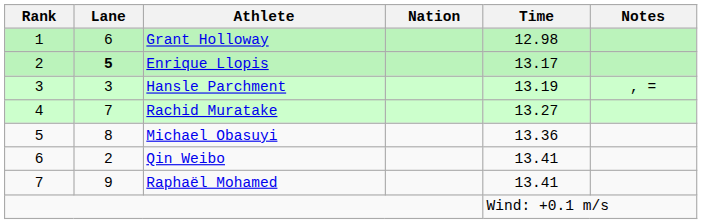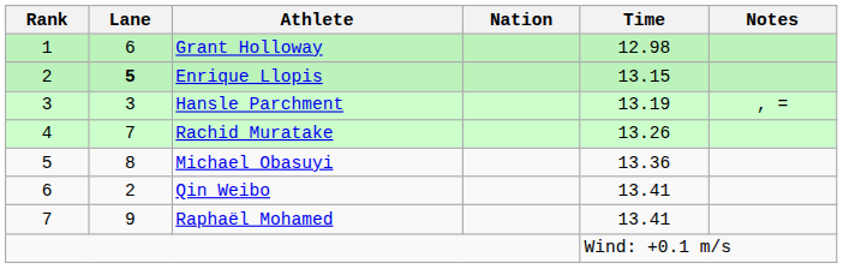 <table class="wikitable sortable" style="text-align:center;width: 70%;">
 <tr>
 <th>Rank</th>
 <th>Lane</th>
 <th>Athlete</th>
 <th>Nation</th>
 <th>Time</th>
 <th>Notes</th>
 </tr>
 <tr bgcolor=bbf3bb>
 <td>1</td>
 <td>6</td>
 <td align=left><a href='#'>Grant Holloway</a></td>
 <td align=left></td>
 <td>12.98</td>
 <td></td>
 </tr>
 <tr bgcolor=bbf3bb>
 <td>2</td>
 <td><strong>5</strong></td>
 <td align=left><a href='#'>Enrique Llopis</a></td>
 <td align=left></td>
-<td>13.17</td>
+<td>13.15</td>
 <td></td>
 </tr>
 <tr bgcolor=ccffcc>
 <td>3</td>
 <td>3</td>
 <td align=left><a href='#'>Hansle Parchment</a></td>
 <td align=left></td>
 <td>13.19</td>
 <td>,  =</td>
 </tr>
 <tr bgcolor=ccffcc>
 <td>4</td>
 <td>7</td>
 <td align=left><a href='#'>Rachid Muratake</a></td>
 <td align=left></td>
-<td>13.27</td>
+<td>13.26</td>
 <td></td>
 </tr>
 <tr>
 <td>5</td>
 <td>8</td>
 <td align=left><a href='#'>Michael Obasuyi</a></td>
 <td align=left></td>
 <td>13.36</td>
 <td></td>
 </tr>
 <tr>
 <td>6</td>
 <td>2</td>
 <td align=left><a href='#'>Qin Weibo</a></td>
 <td align=left></td>
 <td>13.41</td>
 <td></td>
 </tr>
 <tr>
 <td>7</td>
 <td>9</td>
 <td align=left><a href='#'>Raphaël Mohamed</a></td>
 <td align=left></td>
 <td>13.41</td>
 <td></td>
 </tr>
 <tr class="sortbottom">
 <td colspan="4"></td>
 <td colspan="2" style="text-align:left;">Wind: +0.1 m/s</td>
 </tr>
 </table>
